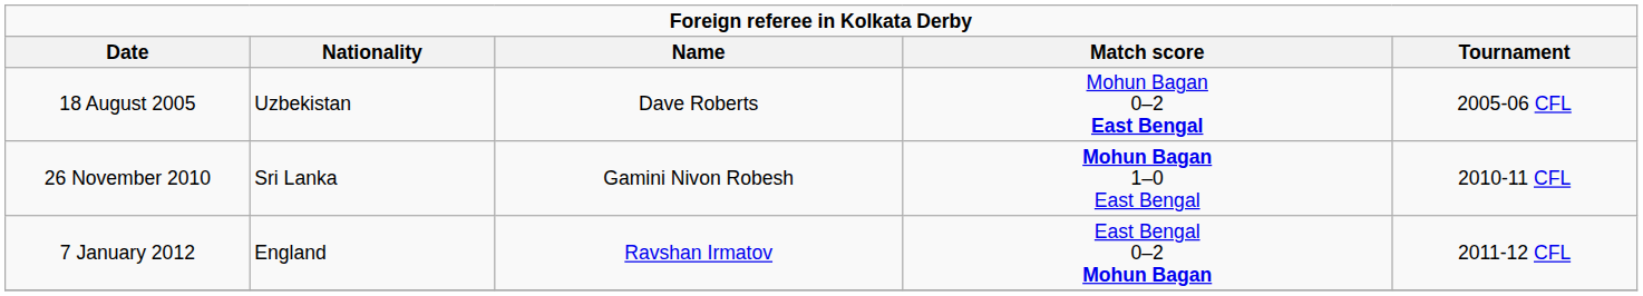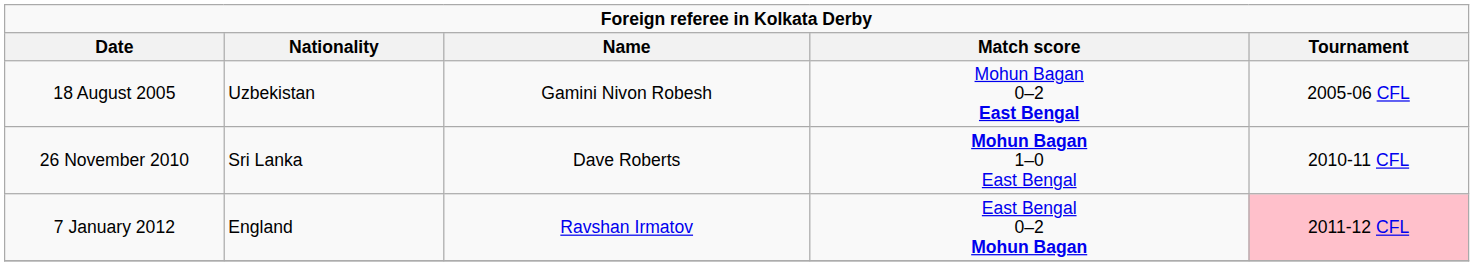 <table class="wikitable" style="font-size:90%; width:95%; text-align:center">
 <tr>
 <td Colspan="5"><strong>Foreign referee in Kolkata Derby</strong></td>
 </tr>
 <tr>
 <th width="15%">Date</th>
 <th width="15%">Nationality</th>
 <th width="25%">Name</th>
 <th width="30%">Match score</th>
 <th width="15%">Tournament</th>
 </tr>
 <tr>
 <td>18 August 2005</td>
 <td align=left> Uzbekistan</td>
-<td>Dave Roberts</td>
+<td>Gamini Nivon Robesh</td>
 <td><a href='#'>Mohun Bagan</a><br>0–2<br><strong><a href='#'>East Bengal</a></strong></td>
 <td>2005-06 <a href='#'>CFL</a></td>
 </tr>
 <tr>
 <td>26 November 2010</td>
 <td align=left> Sri Lanka</td>
-<td>Gamini Nivon Robesh</td>
+<td>Dave Roberts</td>
 <td><strong><a href='#'>Mohun Bagan</a></strong><br>1–0<br><a href='#'>East Bengal</a></td>
 <td>2010-11 <a href='#'>CFL</a></td>
 </tr>
 <tr>
 <td>7 January 2012</td>
 <td align=left> England</td>
 <td><a href='#'>Ravshan Irmatov</a></td>
 <td><a href='#'>East Bengal</a><br>0–2<br><strong><a href='#'>Mohun Bagan</a></strong></td>
-<td>2011-12 <a href='#'>CFL</a></td>
+<td style="background: pink;">2011-12 <a href='#'>CFL</a></td>
 </tr>
 <tr>
 </tr>
 </table>
